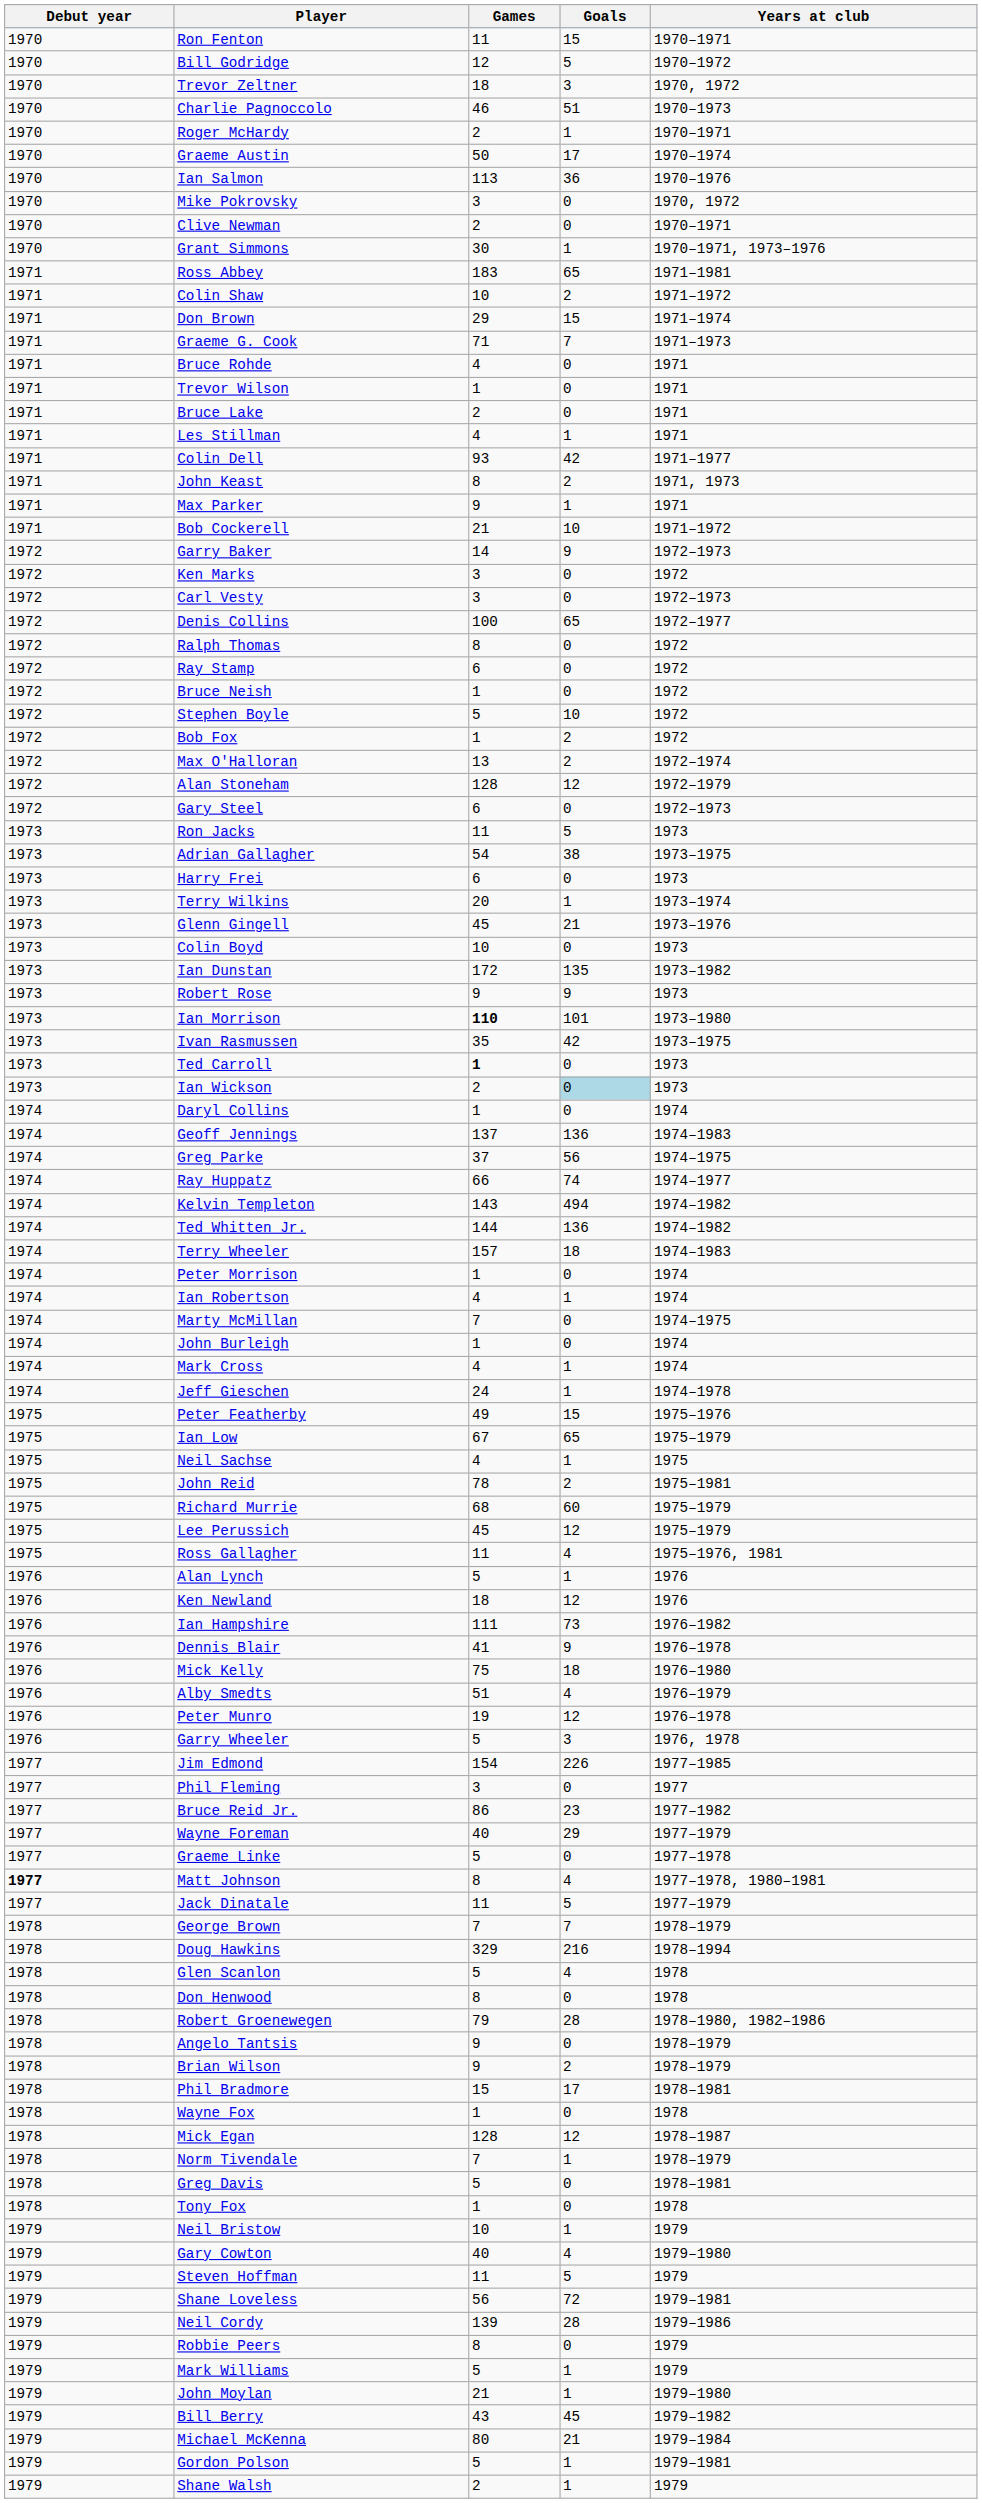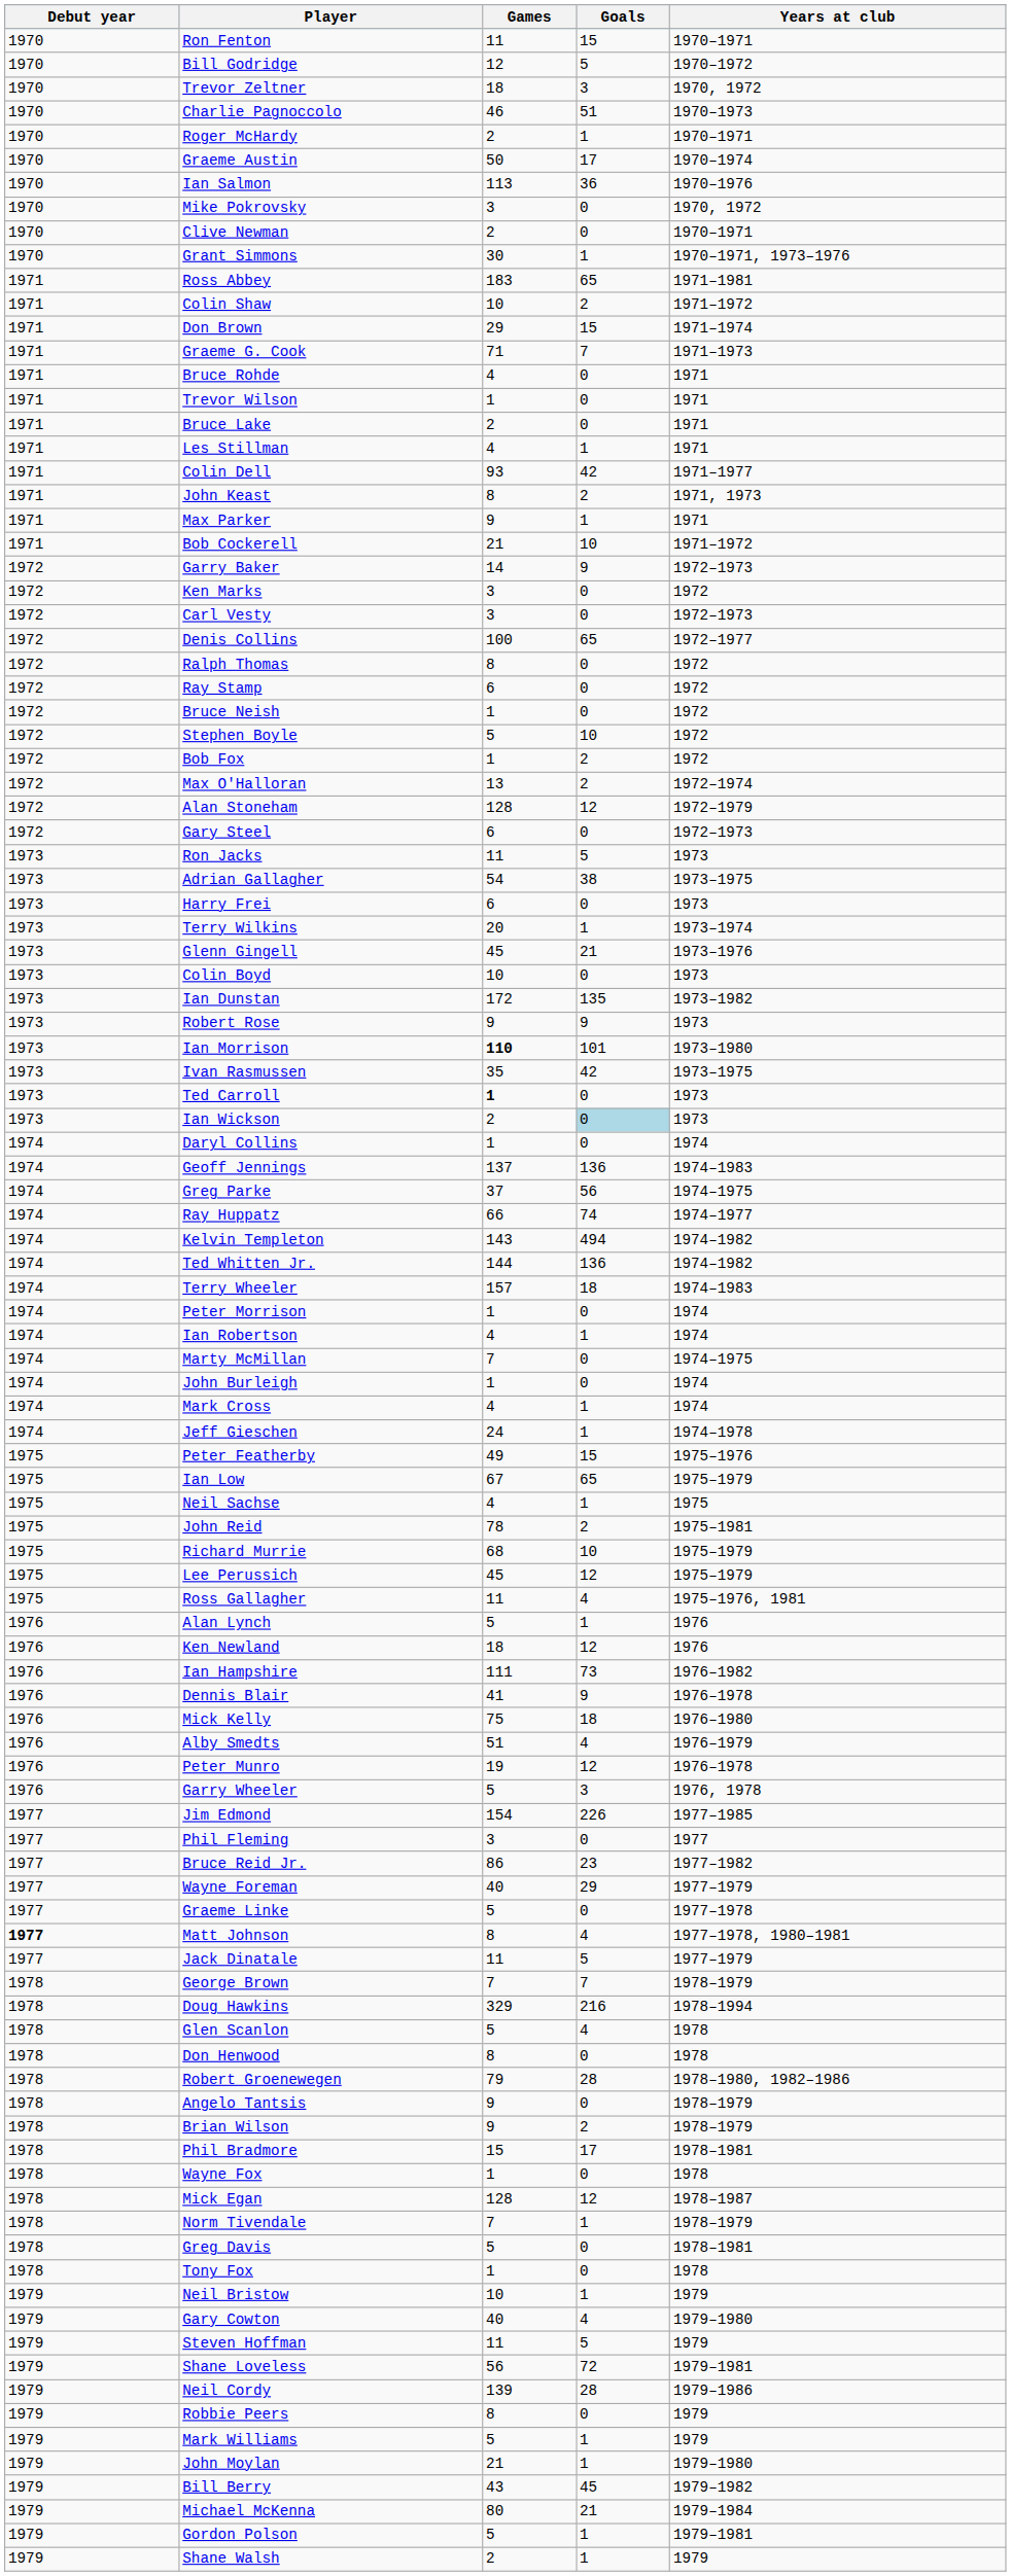 <table class="wikitable" style="width:70%;">
 <tr style="background:#87cefa;">
 <th>Debut year</th>
 <th>Player</th>
 <th>Games</th>
 <th>Goals</th>
 <th>Years at club</th>
 </tr>
 <tr>
 <td>1970</td>
 <td><a href='#'>Ron Fenton</a></td>
 <td>11</td>
 <td>15</td>
 <td>1970–1971</td>
 </tr>
 <tr>
 <td>1970</td>
 <td><a href='#'>Bill Godridge</a></td>
 <td>12</td>
 <td>5</td>
 <td>1970–1972</td>
 </tr>
 <tr>
 <td>1970</td>
 <td><a href='#'>Trevor Zeltner</a></td>
 <td>18</td>
 <td>3</td>
 <td>1970, 1972</td>
 </tr>
 <tr>
 <td>1970</td>
 <td><a href='#'>Charlie Pagnoccolo</a></td>
 <td>46</td>
 <td>51</td>
 <td>1970–1973</td>
 </tr>
 <tr>
 <td>1970</td>
 <td><a href='#'>Roger McHardy</a></td>
 <td>2</td>
 <td>1</td>
 <td>1970–1971</td>
 </tr>
 <tr>
 <td>1970</td>
 <td><a href='#'>Graeme Austin</a></td>
 <td>50</td>
 <td>17</td>
 <td>1970–1974</td>
 </tr>
 <tr>
 <td>1970</td>
 <td><a href='#'>Ian Salmon</a></td>
 <td>113</td>
 <td>36</td>
 <td>1970–1976</td>
 </tr>
 <tr>
 <td>1970</td>
 <td><a href='#'>Mike Pokrovsky</a></td>
 <td>3</td>
 <td>0</td>
 <td>1970, 1972</td>
 </tr>
 <tr>
 <td>1970</td>
 <td><a href='#'>Clive Newman</a></td>
 <td>2</td>
 <td>0</td>
 <td>1970–1971</td>
 </tr>
 <tr>
 <td>1970</td>
 <td><a href='#'>Grant Simmons</a></td>
 <td>30</td>
 <td>1</td>
 <td>1970–1971, 1973–1976</td>
 </tr>
 <tr>
 <td>1971</td>
 <td><a href='#'>Ross Abbey</a></td>
 <td>183</td>
 <td>65</td>
 <td>1971–1981</td>
 </tr>
 <tr>
 <td>1971</td>
 <td><a href='#'>Colin Shaw</a></td>
 <td>10</td>
 <td>2</td>
 <td>1971–1972</td>
 </tr>
 <tr>
 <td>1971</td>
 <td><a href='#'>Don Brown</a></td>
 <td>29</td>
 <td>15</td>
 <td>1971–1974</td>
 </tr>
 <tr>
 <td>1971</td>
 <td><a href='#'>Graeme G. Cook</a></td>
 <td>71</td>
 <td>7</td>
 <td>1971–1973</td>
 </tr>
 <tr>
 <td>1971</td>
 <td><a href='#'>Bruce Rohde</a></td>
 <td>4</td>
 <td>0</td>
 <td>1971</td>
 </tr>
 <tr>
 <td>1971</td>
 <td><a href='#'>Trevor Wilson</a></td>
 <td>1</td>
 <td>0</td>
 <td>1971</td>
 </tr>
 <tr>
 <td>1971</td>
 <td><a href='#'>Bruce Lake</a></td>
 <td>2</td>
 <td>0</td>
 <td>1971</td>
 </tr>
 <tr>
 <td>1971</td>
 <td><a href='#'>Les Stillman</a></td>
 <td>4</td>
 <td>1</td>
 <td>1971</td>
 </tr>
 <tr>
 <td>1971</td>
 <td><a href='#'>Colin Dell</a></td>
 <td>93</td>
 <td>42</td>
 <td>1971–1977</td>
 </tr>
 <tr>
 <td>1971</td>
 <td><a href='#'>John Keast</a></td>
 <td>8</td>
 <td>2</td>
 <td>1971, 1973</td>
 </tr>
 <tr>
 <td>1971</td>
 <td><a href='#'>Max Parker</a></td>
 <td>9</td>
 <td>1</td>
 <td>1971</td>
 </tr>
 <tr>
 <td>1971</td>
 <td><a href='#'>Bob Cockerell</a></td>
 <td>21</td>
 <td>10</td>
 <td>1971–1972</td>
 </tr>
 <tr>
 <td>1972</td>
 <td><a href='#'>Garry Baker</a></td>
 <td>14</td>
 <td>9</td>
 <td>1972–1973</td>
 </tr>
 <tr>
 <td>1972</td>
 <td><a href='#'>Ken Marks</a></td>
 <td>3</td>
 <td>0</td>
 <td>1972</td>
 </tr>
 <tr>
 <td>1972</td>
 <td><a href='#'>Carl Vesty</a></td>
 <td>3</td>
 <td>0</td>
 <td>1972–1973</td>
 </tr>
 <tr>
 <td>1972</td>
 <td><a href='#'>Denis Collins</a></td>
 <td>100</td>
 <td>65</td>
 <td>1972–1977</td>
 </tr>
 <tr>
 <td>1972</td>
 <td><a href='#'>Ralph Thomas</a></td>
 <td>8</td>
 <td>0</td>
 <td>1972</td>
 </tr>
 <tr>
 <td>1972</td>
 <td><a href='#'>Ray Stamp</a></td>
 <td>6</td>
 <td>0</td>
 <td>1972</td>
 </tr>
 <tr>
 <td>1972</td>
 <td><a href='#'>Bruce Neish</a></td>
 <td>1</td>
 <td>0</td>
 <td>1972</td>
 </tr>
 <tr>
 <td>1972</td>
 <td><a href='#'>Stephen Boyle</a></td>
 <td>5</td>
 <td>10</td>
 <td>1972</td>
 </tr>
 <tr>
 <td>1972</td>
 <td><a href='#'>Bob Fox</a></td>
 <td>1</td>
 <td>2</td>
 <td>1972</td>
 </tr>
 <tr>
 <td>1972</td>
 <td><a href='#'>Max O'Halloran</a></td>
 <td>13</td>
 <td>2</td>
 <td>1972–1974</td>
 </tr>
 <tr>
 <td>1972</td>
 <td><a href='#'>Alan Stoneham</a></td>
 <td>128</td>
 <td>12</td>
 <td>1972–1979</td>
 </tr>
 <tr>
 <td>1972</td>
 <td><a href='#'>Gary Steel</a></td>
 <td>6</td>
 <td>0</td>
 <td>1972–1973</td>
 </tr>
 <tr>
 <td>1973</td>
 <td><a href='#'>Ron Jacks</a></td>
 <td>11</td>
 <td>5</td>
 <td>1973</td>
 </tr>
 <tr>
 <td>1973</td>
 <td><a href='#'>Adrian Gallagher</a></td>
 <td>54</td>
 <td>38</td>
 <td>1973–1975</td>
 </tr>
 <tr>
 <td>1973</td>
 <td><a href='#'>Harry Frei</a></td>
 <td>6</td>
 <td>0</td>
 <td>1973</td>
 </tr>
 <tr>
 <td>1973</td>
 <td><a href='#'>Terry Wilkins</a></td>
 <td>20</td>
 <td>1</td>
 <td>1973–1974</td>
 </tr>
 <tr>
 <td>1973</td>
 <td><a href='#'>Glenn Gingell</a></td>
 <td>45</td>
 <td>21</td>
 <td>1973–1976</td>
 </tr>
 <tr>
 <td>1973</td>
 <td><a href='#'>Colin Boyd</a></td>
 <td>10</td>
 <td>0</td>
 <td>1973</td>
 </tr>
 <tr>
 <td>1973</td>
 <td><a href='#'>Ian Dunstan</a></td>
 <td>172</td>
 <td>135</td>
 <td>1973–1982</td>
 </tr>
 <tr>
 <td>1973</td>
 <td><a href='#'>Robert Rose</a></td>
 <td>9</td>
 <td>9</td>
 <td>1973</td>
 </tr>
 <tr>
 <td>1973</td>
 <td><a href='#'>Ian Morrison</a></td>
 <td><strong>110</strong></td>
 <td>101</td>
 <td>1973–1980</td>
 </tr>
 <tr>
 <td>1973</td>
 <td><a href='#'>Ivan Rasmussen</a></td>
 <td>35</td>
 <td>42</td>
 <td>1973–1975</td>
 </tr>
 <tr>
 <td>1973</td>
 <td><a href='#'>Ted Carroll</a></td>
 <td><strong>1</strong></td>
 <td>0</td>
 <td>1973</td>
 </tr>
 <tr>
 <td>1973</td>
 <td><a href='#'>Ian Wickson</a></td>
 <td>2</td>
 <td style="background: lightblue;">0</td>
 <td>1973</td>
 </tr>
 <tr>
 <td>1974</td>
 <td><a href='#'>Daryl Collins</a></td>
 <td>1</td>
 <td>0</td>
 <td>1974</td>
 </tr>
 <tr>
 <td>1974</td>
 <td><a href='#'>Geoff Jennings</a></td>
 <td>137</td>
 <td>136</td>
 <td>1974–1983</td>
 </tr>
 <tr>
 <td>1974</td>
 <td><a href='#'>Greg Parke</a></td>
 <td>37</td>
 <td>56</td>
 <td>1974–1975</td>
 </tr>
 <tr>
 <td>1974</td>
 <td><a href='#'>Ray Huppatz</a></td>
 <td>66</td>
 <td>74</td>
 <td>1974–1977</td>
 </tr>
 <tr>
 <td>1974</td>
 <td><a href='#'>Kelvin Templeton</a></td>
 <td>143</td>
 <td>494</td>
 <td>1974–1982</td>
 </tr>
 <tr>
 <td>1974</td>
 <td><a href='#'>Ted Whitten Jr.</a></td>
 <td>144</td>
 <td>136</td>
 <td>1974–1982</td>
 </tr>
 <tr>
 <td>1974</td>
 <td><a href='#'>Terry Wheeler</a></td>
 <td>157</td>
 <td>18</td>
 <td>1974–1983</td>
 </tr>
 <tr>
 <td>1974</td>
 <td><a href='#'>Peter Morrison</a></td>
 <td>1</td>
 <td>0</td>
 <td>1974</td>
 </tr>
 <tr>
 <td>1974</td>
 <td><a href='#'>Ian Robertson</a></td>
 <td>4</td>
 <td>1</td>
 <td>1974</td>
 </tr>
 <tr>
 <td>1974</td>
 <td><a href='#'>Marty McMillan</a></td>
 <td>7</td>
 <td>0</td>
 <td>1974–1975</td>
 </tr>
 <tr>
 <td>1974</td>
 <td><a href='#'>John Burleigh</a></td>
 <td>1</td>
 <td>0</td>
 <td>1974</td>
 </tr>
 <tr>
 <td>1974</td>
 <td><a href='#'>Mark Cross</a></td>
 <td>4</td>
 <td>1</td>
 <td>1974</td>
 </tr>
 <tr>
 <td>1974</td>
 <td><a href='#'>Jeff Gieschen</a></td>
 <td>24</td>
 <td>1</td>
 <td>1974–1978</td>
 </tr>
 <tr>
 <td>1975</td>
 <td><a href='#'>Peter Featherby</a></td>
 <td>49</td>
 <td>15</td>
 <td>1975–1976</td>
 </tr>
 <tr>
 <td>1975</td>
 <td><a href='#'>Ian Low</a></td>
 <td>67</td>
 <td>65</td>
 <td>1975–1979</td>
 </tr>
 <tr>
 <td>1975</td>
 <td><a href='#'>Neil Sachse</a></td>
 <td>4</td>
 <td>1</td>
 <td>1975</td>
 </tr>
 <tr>
 <td>1975</td>
 <td><a href='#'>John Reid</a></td>
 <td>78</td>
 <td>2</td>
 <td>1975–1981</td>
 </tr>
 <tr>
 <td>1975</td>
 <td><a href='#'>Richard Murrie</a></td>
 <td>68</td>
-<td>60</td>
+<td>10</td>
 <td>1975–1979</td>
 </tr>
 <tr>
 <td>1975</td>
 <td><a href='#'>Lee Perussich</a></td>
 <td>45</td>
 <td>12</td>
 <td>1975–1979</td>
 </tr>
 <tr>
 <td>1975</td>
 <td><a href='#'>Ross Gallagher</a></td>
 <td>11</td>
 <td>4</td>
 <td>1975–1976, 1981</td>
 </tr>
 <tr>
 <td>1976</td>
 <td><a href='#'>Alan Lynch</a></td>
 <td>5</td>
 <td>1</td>
 <td>1976</td>
 </tr>
 <tr>
 <td>1976</td>
 <td><a href='#'>Ken Newland</a></td>
 <td>18</td>
 <td>12</td>
 <td>1976</td>
 </tr>
 <tr>
 <td>1976</td>
 <td><a href='#'>Ian Hampshire</a></td>
 <td>111</td>
 <td>73</td>
 <td>1976–1982</td>
 </tr>
 <tr>
 <td>1976</td>
 <td><a href='#'>Dennis Blair</a></td>
 <td>41</td>
 <td>9</td>
 <td>1976–1978</td>
 </tr>
 <tr>
 <td>1976</td>
 <td><a href='#'>Mick Kelly</a></td>
 <td>75</td>
 <td>18</td>
 <td>1976–1980</td>
 </tr>
 <tr>
 <td>1976</td>
 <td><a href='#'>Alby Smedts</a></td>
 <td>51</td>
 <td>4</td>
 <td>1976–1979</td>
 </tr>
 <tr>
 <td>1976</td>
 <td><a href='#'>Peter Munro</a></td>
 <td>19</td>
 <td>12</td>
 <td>1976–1978</td>
 </tr>
 <tr>
 <td>1976</td>
 <td><a href='#'>Garry Wheeler</a></td>
 <td>5</td>
 <td>3</td>
 <td>1976, 1978</td>
 </tr>
 <tr>
 <td>1977</td>
 <td><a href='#'>Jim Edmond</a></td>
 <td>154</td>
 <td>226</td>
 <td>1977–1985</td>
 </tr>
 <tr>
 <td>1977</td>
 <td><a href='#'>Phil Fleming</a></td>
 <td>3</td>
 <td>0</td>
 <td>1977</td>
 </tr>
 <tr>
 <td>1977</td>
 <td><a href='#'>Bruce Reid Jr.</a></td>
 <td>86</td>
 <td>23</td>
 <td>1977–1982</td>
 </tr>
 <tr>
 <td>1977</td>
 <td><a href='#'>Wayne Foreman</a></td>
 <td>40</td>
 <td>29</td>
 <td>1977–1979</td>
 </tr>
 <tr>
 <td>1977</td>
 <td><a href='#'>Graeme Linke</a></td>
 <td>5</td>
 <td>0</td>
 <td>1977–1978</td>
 </tr>
 <tr>
 <td><strong>1977</strong></td>
 <td><a href='#'>Matt Johnson</a></td>
 <td>8</td>
 <td>4</td>
 <td>1977–1978, 1980–1981</td>
 </tr>
 <tr>
 <td>1977</td>
 <td><a href='#'>Jack Dinatale</a></td>
 <td>11</td>
 <td>5</td>
 <td>1977–1979</td>
 </tr>
 <tr>
 <td>1978</td>
 <td><a href='#'>George Brown</a></td>
 <td>7</td>
 <td>7</td>
 <td>1978–1979</td>
 </tr>
 <tr>
 <td>1978</td>
 <td><a href='#'>Doug Hawkins</a></td>
 <td>329</td>
 <td>216</td>
 <td>1978–1994</td>
 </tr>
 <tr>
 <td>1978</td>
 <td><a href='#'>Glen Scanlon</a></td>
 <td>5</td>
 <td>4</td>
 <td>1978</td>
 </tr>
 <tr>
 <td>1978</td>
 <td><a href='#'>Don Henwood</a></td>
 <td>8</td>
 <td>0</td>
 <td>1978</td>
 </tr>
 <tr>
 <td>1978</td>
 <td><a href='#'>Robert Groenewegen</a></td>
 <td>79</td>
 <td>28</td>
 <td>1978–1980, 1982–1986</td>
 </tr>
 <tr>
 <td>1978</td>
 <td><a href='#'>Angelo Tantsis</a></td>
 <td>9</td>
 <td>0</td>
 <td>1978–1979</td>
 </tr>
 <tr>
 <td>1978</td>
 <td><a href='#'>Brian Wilson</a></td>
 <td>9</td>
 <td>2</td>
 <td>1978–1979</td>
 </tr>
 <tr>
 <td>1978</td>
 <td><a href='#'>Phil Bradmore</a></td>
 <td>15</td>
 <td>17</td>
 <td>1978–1981</td>
 </tr>
 <tr>
 <td>1978</td>
 <td><a href='#'>Wayne Fox</a></td>
 <td>1</td>
 <td>0</td>
 <td>1978</td>
 </tr>
 <tr>
 <td>1978</td>
 <td><a href='#'>Mick Egan</a></td>
 <td>128</td>
 <td>12</td>
 <td>1978–1987</td>
 </tr>
 <tr>
 <td>1978</td>
 <td><a href='#'>Norm Tivendale</a></td>
 <td>7</td>
 <td>1</td>
 <td>1978–1979</td>
 </tr>
 <tr>
 <td>1978</td>
 <td><a href='#'>Greg Davis</a></td>
 <td>5</td>
 <td>0</td>
 <td>1978–1981</td>
 </tr>
 <tr>
 <td>1978</td>
 <td><a href='#'>Tony Fox</a></td>
 <td>1</td>
 <td>0</td>
 <td>1978</td>
 </tr>
 <tr>
 <td>1979</td>
 <td><a href='#'>Neil Bristow</a></td>
 <td>10</td>
 <td>1</td>
 <td>1979</td>
 </tr>
 <tr>
 <td>1979</td>
 <td><a href='#'>Gary Cowton</a></td>
 <td>40</td>
 <td>4</td>
 <td>1979–1980</td>
 </tr>
 <tr>
 <td>1979</td>
 <td><a href='#'>Steven Hoffman</a></td>
 <td>11</td>
 <td>5</td>
 <td>1979</td>
 </tr>
 <tr>
 <td>1979</td>
 <td><a href='#'>Shane Loveless</a></td>
 <td>56</td>
 <td>72</td>
 <td>1979–1981</td>
 </tr>
 <tr>
 <td>1979</td>
 <td><a href='#'>Neil Cordy</a></td>
 <td>139</td>
 <td>28</td>
 <td>1979–1986</td>
 </tr>
 <tr>
 <td>1979</td>
 <td><a href='#'>Robbie Peers</a></td>
 <td>8</td>
 <td>0</td>
 <td>1979</td>
 </tr>
 <tr>
 <td>1979</td>
 <td><a href='#'>Mark Williams</a></td>
 <td>5</td>
 <td>1</td>
 <td>1979</td>
 </tr>
 <tr>
 <td>1979</td>
 <td><a href='#'>John Moylan</a></td>
 <td>21</td>
 <td>1</td>
 <td>1979–1980</td>
 </tr>
 <tr>
 <td>1979</td>
 <td><a href='#'>Bill Berry</a></td>
 <td>43</td>
 <td>45</td>
 <td>1979–1982</td>
 </tr>
 <tr>
 <td>1979</td>
 <td><a href='#'>Michael McKenna</a></td>
 <td>80</td>
 <td>21</td>
 <td>1979–1984</td>
 </tr>
 <tr>
 <td>1979</td>
 <td><a href='#'>Gordon Polson</a></td>
 <td>5</td>
 <td>1</td>
 <td>1979–1981</td>
 </tr>
 <tr>
 <td>1979</td>
 <td><a href='#'>Shane Walsh</a></td>
 <td>2</td>
 <td>1</td>
 <td>1979</td>
 </tr>
 </table>
